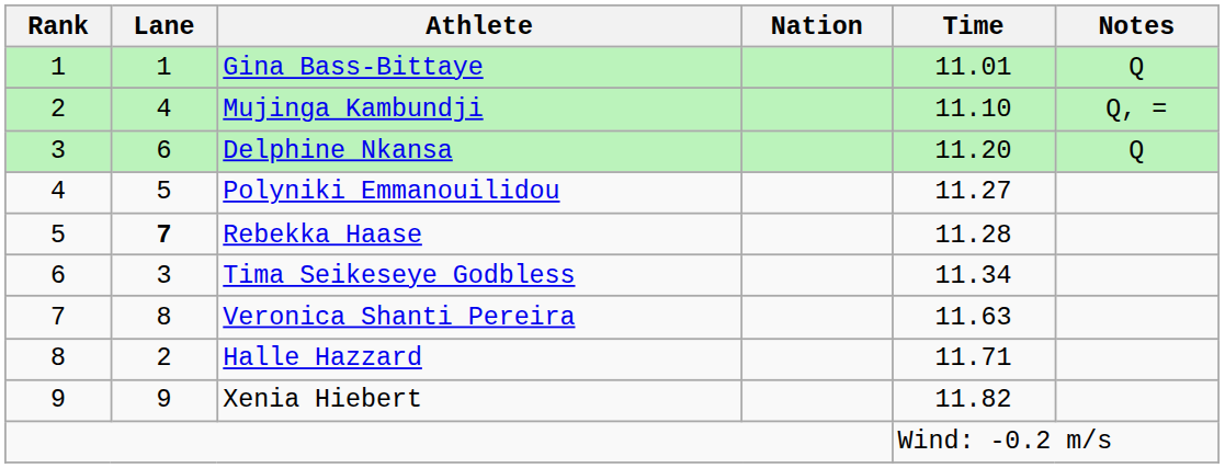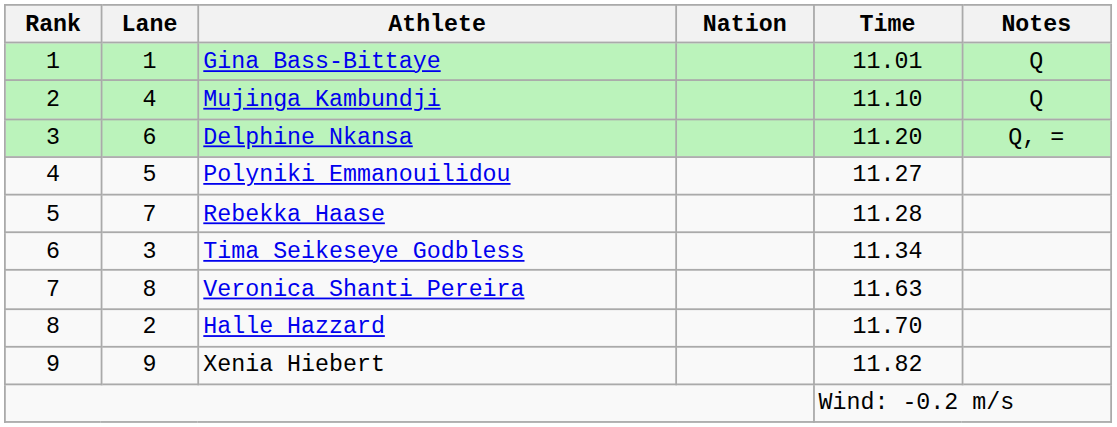 <table class="wikitable sortable" style="text-align:center;width: 70%;">
 <tr>
 <th>Rank</th>
 <th>Lane</th>
 <th>Athlete</th>
 <th>Nation</th>
 <th>Time</th>
 <th>Notes</th>
 </tr>
 <tr bgcolor=bbf3bb>
 <td>1</td>
 <td>1</td>
 <td align=left><a href='#'>Gina Bass-Bittaye</a></td>
 <td align=left></td>
 <td>11.01</td>
 <td>Q</td>
 </tr>
 <tr bgcolor=bbf3bb>
 <td>2</td>
 <td>4</td>
 <td align=left><a href='#'>Mujinga Kambundji</a></td>
 <td align=left></td>
 <td>11.10</td>
-<td>Q, =</td>
+<td>Q</td>
 </tr>
 <tr bgcolor=bbf3bb>
 <td>3</td>
 <td>6</td>
 <td align=left><a href='#'>Delphine Nkansa</a></td>
 <td align=left></td>
 <td>11.20</td>
-<td>Q</td>
+<td>Q, =</td>
 </tr>
 <tr>
 <td>4</td>
 <td>5</td>
 <td align=left><a href='#'>Polyniki Emmanouilidou</a></td>
 <td align=left></td>
 <td>11.27</td>
 <td></td>
 </tr>
 <tr>
 <td>5</td>
-<td><strong>7</strong></td>
+<td>7</td>
 <td align=left><a href='#'>Rebekka Haase</a></td>
 <td align=left></td>
 <td>11.28</td>
 <td></td>
 </tr>
 <tr>
 <td>6</td>
 <td>3</td>
 <td align=left><a href='#'>Tima Seikeseye Godbless</a></td>
 <td align=left></td>
 <td>11.34</td>
 <td></td>
 </tr>
 <tr>
 <td>7</td>
 <td>8</td>
 <td align=left><a href='#'>Veronica Shanti Pereira</a></td>
 <td align=left></td>
 <td>11.63</td>
 <td></td>
 </tr>
 <tr>
 <td>8</td>
 <td>2</td>
 <td align=left><a href='#'>Halle Hazzard</a></td>
 <td align=left></td>
-<td>11.71</td>
+<td>11.70</td>
 <td></td>
 </tr>
 <tr>
 <td>9</td>
 <td>9</td>
 <td align=left>Xenia Hiebert</td>
 <td align=left></td>
 <td>11.82</td>
 <td></td>
 </tr>
 <tr class="sortbottom">
 <td colspan="4"></td>
 <td colspan="2" style="text-align:left;">Wind: -0.2 m/s</td>
 </tr>
 </table>
